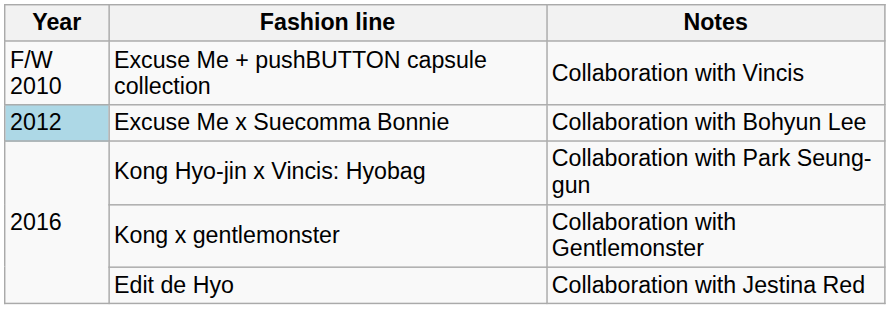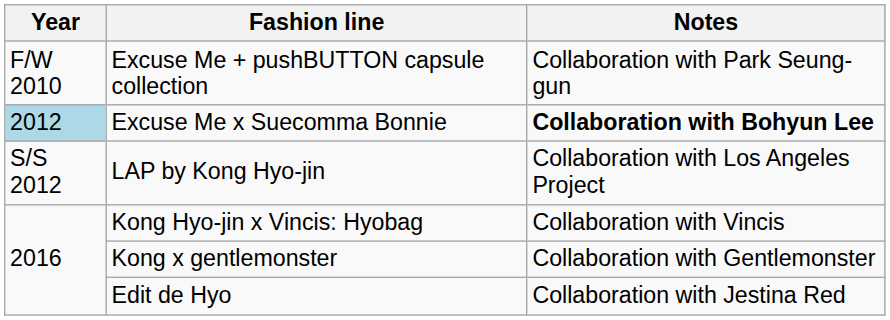 <table class="wikitable">
 <tr>
 <th scope="col">Year</th>
 <th>Fashion line</th>
 <th scope="col">Notes</th>
 </tr>
 <tr>
 <td>F/W 2010</td>
 <td>Excuse Me + pushBUTTON capsule collection</td>
-<td>Collaboration with Vincis</td>
+<td>Collaboration with Park Seung-gun</td>
 </tr>
 <tr>
 <td style="background: lightblue;">2012</td>
 <td>Excuse Me x Suecomma Bonnie</td>
-<td>Collaboration with Bohyun Lee</td>
+<td><strong>Collaboration with Bohyun Lee</strong></td>
+</tr>
+<tr>
+<td>S/S 2012</td>
+<td>LAP by Kong Hyo-jin</td>
+<td>Collaboration with Los Angeles Project</td>
 </tr>
 <tr>
 <td rowspan="3">2016</td>
 <td>Kong Hyo-jin x Vincis: Hyobag</td>
-<td>Collaboration with Park Seung-gun</td>
+<td>Collaboration with Vincis</td>
 </tr>
 <tr>
 <td>Kong x gentlemonster</td>
 <td>Collaboration with Gentlemonster</td>
 </tr>
 <tr>
 <td>Edit de Hyo</td>
 <td>Collaboration with Jestina Red</td>
 </tr>
 </table>
